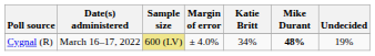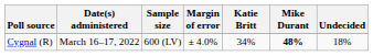 <table class="wikitable" style="font-size:90%;text-align:center;">
 <tr valign="bottom">
 <th>Poll source</th>
 <th>Date(s)<br>administered</th>
 <th>Sample<br>size</th>
 <th>Margin<br>of error</th>
 <th style="width:60px;">Katie<br>Britt</th>
 <th style="width:60px;">Mike<br>Durant</th>
 <th>Undecided</th>
 </tr>
 <tr>
 </tr>
 <tr>
 <td style="text-align:left;"><a href='#'>Cygnal</a> (R)</td>
 <td>March 16–17, 2022</td>
-<td style="background: khaki;">600 (LV)</td>
+<td>600 (LV)</td>
 <td>± 4.0%</td>
 <td>34%</td>
 <td><strong>48%</strong></td>
-<td>19%</td>
+<td>18%</td>
 </tr>
 </table>
